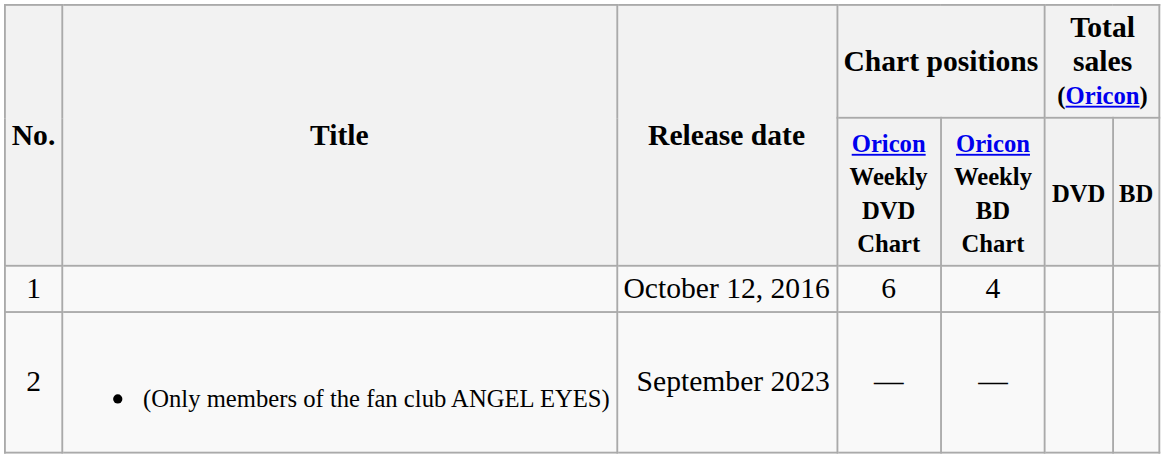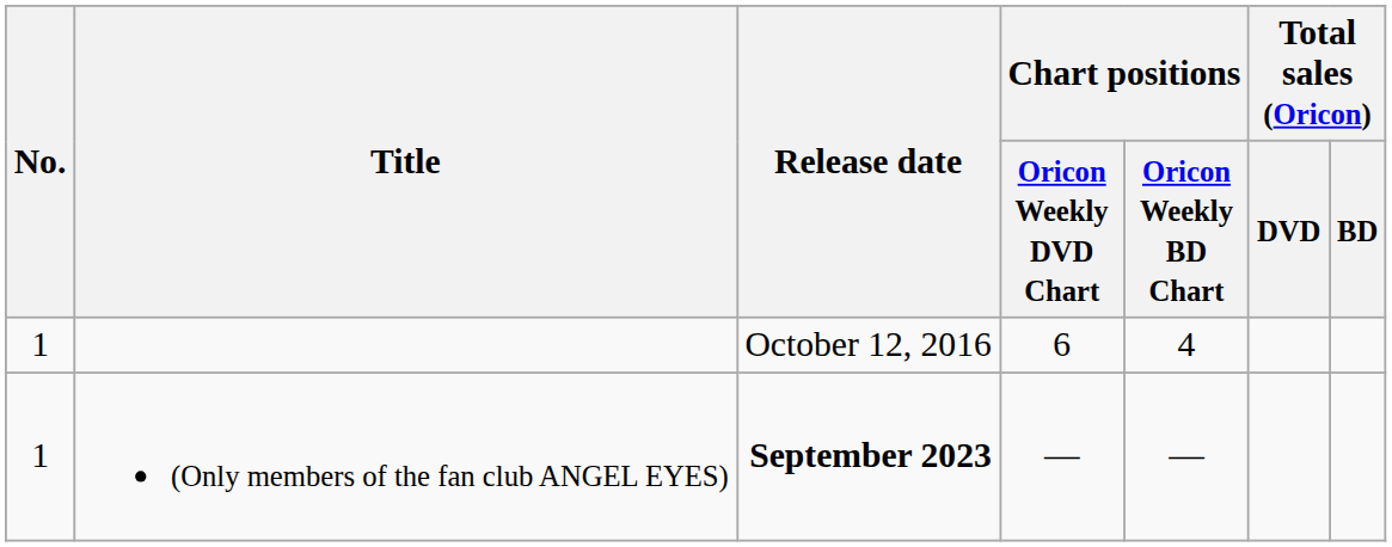 <table class="wikitable" style="text-align:center">
 <tr>
 <th rowspan="2">No.</th>
 <th rowspan="2">Title</th>
 <th rowspan="2">Release date</th>
 <th colspan="2">Chart positions</th>
 <th colspan="2">Total<br>sales<br><small>(<a href='#'>Oricon</a>)</small></th>
 </tr>
 <tr>
 <th><small><a href='#'>Oricon</a><br>Weekly<br>DVD<br>Chart</small></th>
 <th><small><a href='#'>Oricon</a><br>Weekly<br>BD<br>Chart</small></th>
 <th><small>DVD</small></th>
 <th><small>BD</small></th>
 </tr>
 <tr>
 <td>1</td>
 <td align="left"></td>
 <td align="right">October 12, 2016</td>
 <td>6</td>
 <td>4</td>
 <td></td>
 <td></td>
 </tr>
 <tr>
-<td>2</td>
+<td>1</td>
 <td align="left"><br><ul><li><small>(Only members of the fan club ANGEL EYES)</small></li></ul></td>
-<td align="right">September 2023</td>
+<td align="right"><strong>September 2023</strong></td>
 <td>—</td>
 <td>—</td>
 <td></td>
 <td></td>
 </tr>
 </table>
